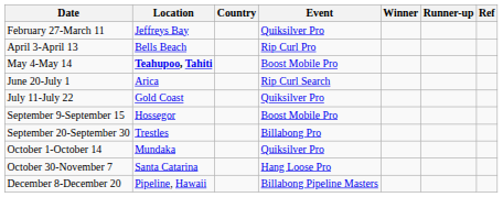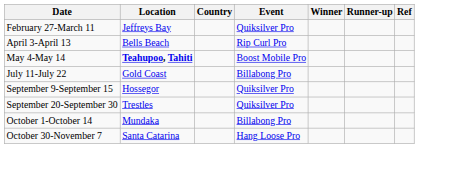 <table class="wikitable">
 <tr>
 <th>Date</th>
 <th>Location</th>
 <th>Country</th>
 <th>Event</th>
 <th>Winner</th>
 <th>Runner-up</th>
 <th>Ref</th>
 </tr>
 <tr>
 <td>February 27-March 11</td>
 <td><a href='#'>Jeffreys Bay</a></td>
 <td></td>
 <td><a href='#'>Quiksilver Pro</a></td>
 <td></td>
 <td></td>
 <td></td>
 </tr>
 <tr>
 <td>April 3-April 13</td>
 <td><a href='#'>Bells Beach</a></td>
 <td></td>
 <td><a href='#'>Rip Curl Pro</a></td>
 <td></td>
 <td></td>
 <td></td>
 </tr>
 <tr>
 <td>May 4-May 14</td>
 <td><strong><a href='#'>Teahupoo</a>, <a href='#'>Tahiti</a></strong></td>
 <td></td>
 <td><a href='#'>Boost Mobile Pro</a></td>
 <td></td>
 <td></td>
 <td></td>
 </tr>
 <tr>
-<td>June 20-July 1</td>
-<td><a href='#'>Arica</a></td>
-<td></td>
-<td><a href='#'>Rip Curl Search</a></td>
-<td></td>
-<td></td>
-<td></td>
-</tr>
-<tr>
 <td>July 11-July 22</td>
 <td><a href='#'>Gold Coast</a></td>
 <td></td>
-<td><a href='#'>Quiksilver Pro</a></td>
+<td><a href='#'>Billabong Pro</a></td>
 <td></td>
 <td></td>
 <td></td>
 </tr>
 <tr>
 <td>September 9-September 15</td>
 <td><a href='#'>Hossegor</a></td>
 <td></td>
-<td><a href='#'>Boost Mobile Pro</a></td>
+<td><a href='#'>Quiksilver Pro</a></td>
 <td></td>
 <td></td>
 <td></td>
 </tr>
 <tr>
 <td>September 20-September 30</td>
 <td><a href='#'>Trestles</a></td>
 <td></td>
-<td><a href='#'>Billabong Pro</a></td>
+<td><a href='#'>Quiksilver Pro</a></td>
 <td></td>
 <td></td>
 <td></td>
 </tr>
 <tr>
 <td>October 1-October 14</td>
 <td><a href='#'>Mundaka</a></td>
 <td></td>
-<td><a href='#'>Quiksilver Pro</a></td>
+<td><a href='#'>Billabong Pro</a></td>
 <td></td>
 <td></td>
 <td></td>
 </tr>
 <tr>
 <td>October 30-November 7</td>
 <td><a href='#'>Santa Catarina</a></td>
 <td></td>
 <td><a href='#'>Hang Loose Pro</a></td>
 <td></td>
 <td></td>
 <td></td>
 </tr>
-<tr>
-<td>December 8-December 20</td>
-<td><a href='#'>Pipeline</a>, <a href='#'>Hawaii</a></td>
-<td></td>
-<td><a href='#'>Billabong Pipeline Masters</a></td>
-<td></td>
-<td></td>
-<td></td>
-</tr>
 </table>
